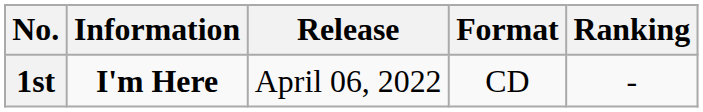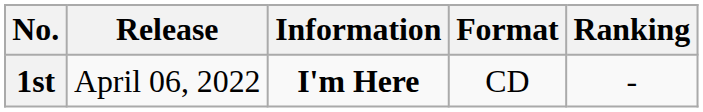 <table class="wikitable">
 <tr>
 <th>No.</th>
+<th>Release</th>
 <th>Information</th>
-<th>Release</th>
 <th>Format</th>
 <th>Ranking</th>
 </tr>
 <tr>
 <th>1st</th>
+<td align="center">April 06, 2022</td>
 <td align="center"><strong>I'm Here</strong></td>
-<td align="center">April 06, 2022</td>
 <td align="center">CD</td>
 <td align="center">-</td>
 </tr>
 </table>
